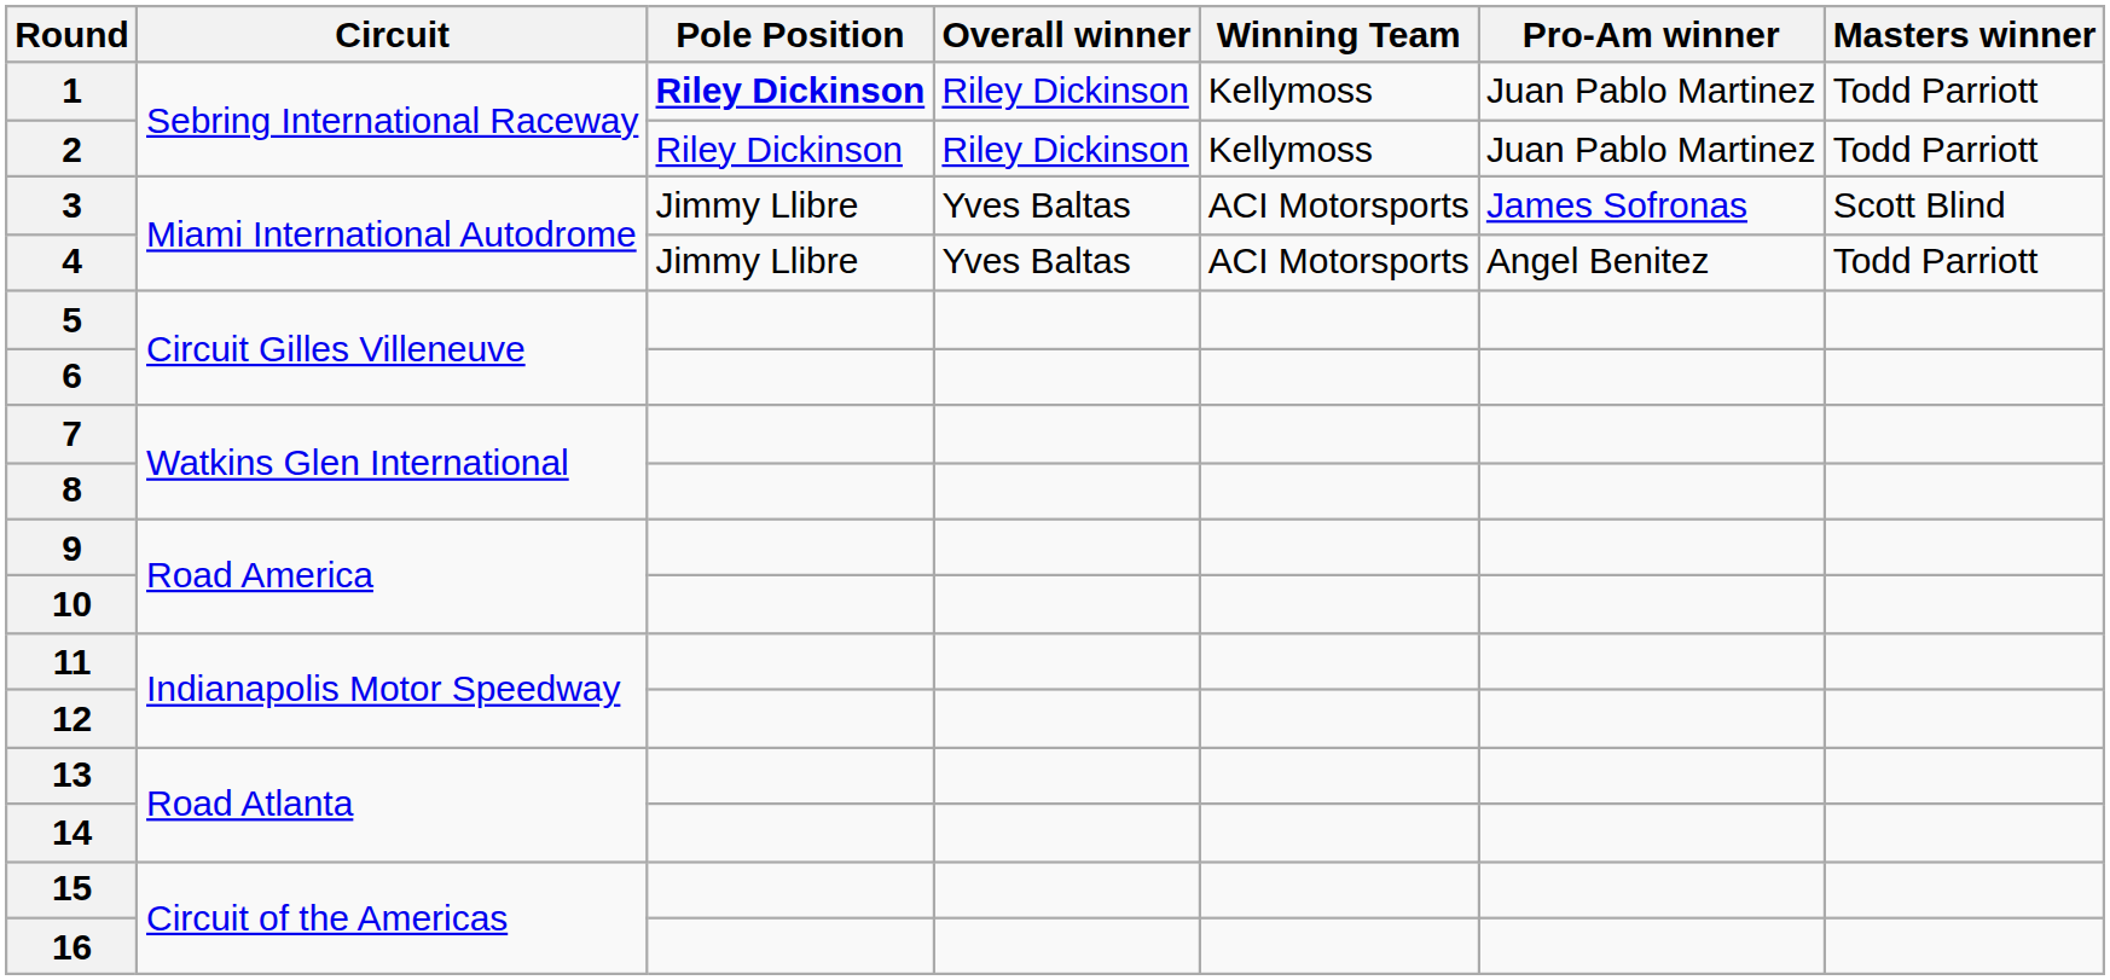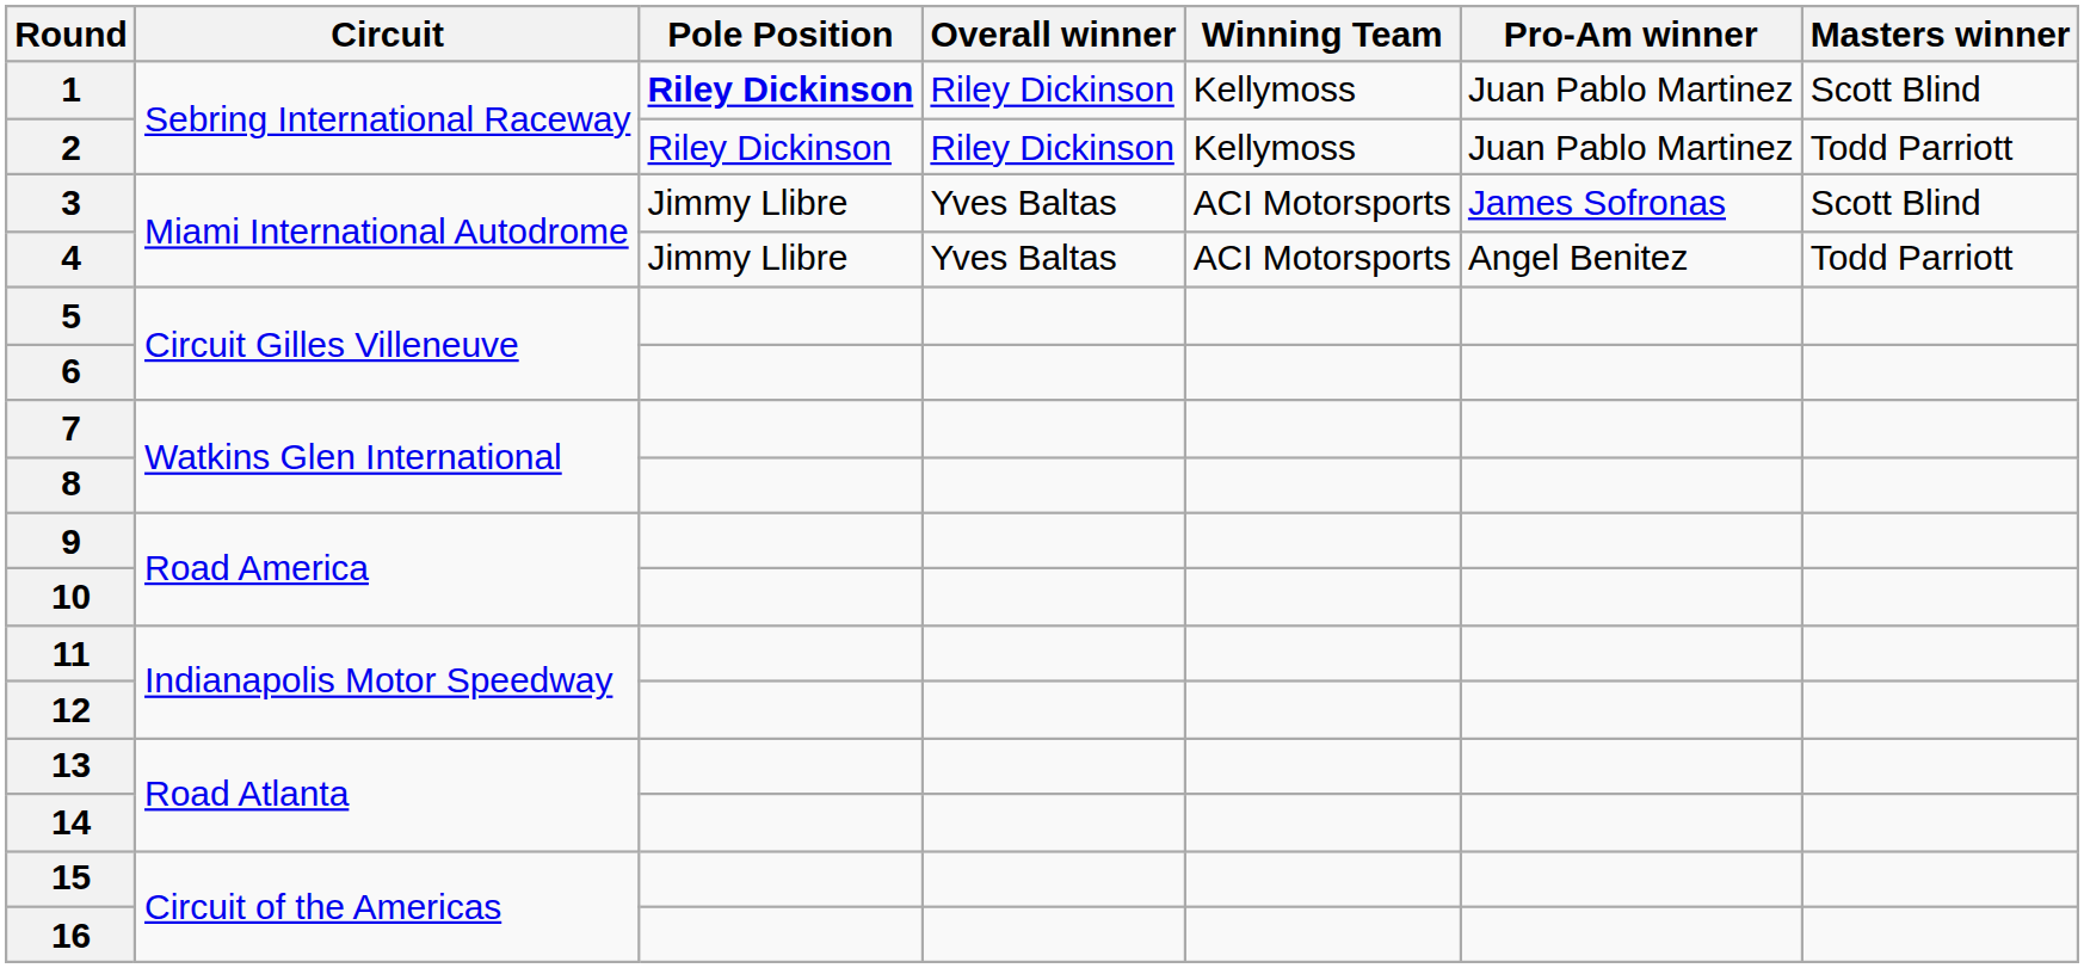 <table class="wikitable" style="font-size: 85%">
 <tr>
 <th>Round</th>
 <th>Circuit</th>
 <th>Pole Position</th>
 <th>Overall winner</th>
 <th>Winning Team</th>
 <th>Pro-Am winner</th>
 <th>Masters winner</th>
 </tr>
 <tr>
 <th>1</th>
 <td rowspan="2"> <a href='#'>Sebring International Raceway</a></td>
 <td><strong> <a href='#'>Riley Dickinson</a></strong></td>
 <td> <a href='#'>Riley Dickinson</a></td>
 <td> Kellymoss</td>
 <td> Juan Pablo Martinez</td>
-<td> Todd Parriott</td>
+<td> Scott Blind</td>
 </tr>
 <tr>
 <th>2</th>
 <td> <a href='#'>Riley Dickinson</a></td>
 <td> <a href='#'>Riley Dickinson</a></td>
 <td> Kellymoss</td>
 <td> Juan Pablo Martinez</td>
 <td> Todd Parriott</td>
 </tr>
 <tr>
 <th>3</th>
 <td rowspan="2"> <a href='#'>Miami International Autodrome</a></td>
 <td> Jimmy Llibre</td>
 <td> Yves Baltas</td>
 <td nowrap> ACI Motorsports</td>
 <td> <a href='#'>James Sofronas</a></td>
 <td> Scott Blind</td>
 </tr>
 <tr>
 <th>4</th>
 <td> Jimmy Llibre</td>
 <td> Yves Baltas</td>
 <td nowrap> ACI Motorsports</td>
 <td> Angel Benitez</td>
 <td> Todd Parriott</td>
 </tr>
 <tr>
 <th>5</th>
 <td rowspan="2"> <a href='#'>Circuit Gilles Villeneuve</a></td>
 <td></td>
 <td></td>
 <td></td>
 <td></td>
 <td></td>
 </tr>
 <tr>
 <th>6</th>
 <td></td>
 <td></td>
 <td></td>
 <td></td>
 <td></td>
 </tr>
 <tr>
 <th>7</th>
 <td rowspan="2"> <a href='#'>Watkins Glen International</a></td>
 <td></td>
 <td></td>
 <td></td>
 <td></td>
 <td></td>
 </tr>
 <tr>
 <th>8</th>
 <td></td>
 <td></td>
 <td></td>
 <td></td>
 <td></td>
 </tr>
 <tr>
 <th>9</th>
 <td rowspan="2"> <a href='#'>Road America</a></td>
 <td></td>
 <td></td>
 <td></td>
 <td></td>
 <td></td>
 </tr>
 <tr>
 <th>10</th>
 <td></td>
 <td></td>
 <td></td>
 <td></td>
 <td></td>
 </tr>
 <tr>
 <th>11</th>
 <td rowspan="2"> <a href='#'>Indianapolis Motor Speedway</a></td>
 <td></td>
 <td></td>
 <td></td>
 <td></td>
 <td></td>
 </tr>
 <tr>
 <th>12</th>
 <td></td>
 <td></td>
 <td></td>
 <td></td>
 <td></td>
 </tr>
 <tr>
 <th>13</th>
 <td rowspan="2"> <a href='#'>Road Atlanta</a></td>
 <td></td>
 <td></td>
 <td></td>
 <td></td>
 <td></td>
 </tr>
 <tr>
 <th>14</th>
 <td></td>
 <td></td>
 <td></td>
 <td></td>
 <td></td>
 </tr>
 <tr>
 <th>15</th>
 <td rowspan="2"> <a href='#'>Circuit of the Americas</a></td>
 <td></td>
 <td></td>
 <td></td>
 <td></td>
 <td></td>
 </tr>
 <tr>
 <th>16</th>
 <td></td>
 <td></td>
 <td></td>
 <td></td>
 <td></td>
 </tr>
 </table>
